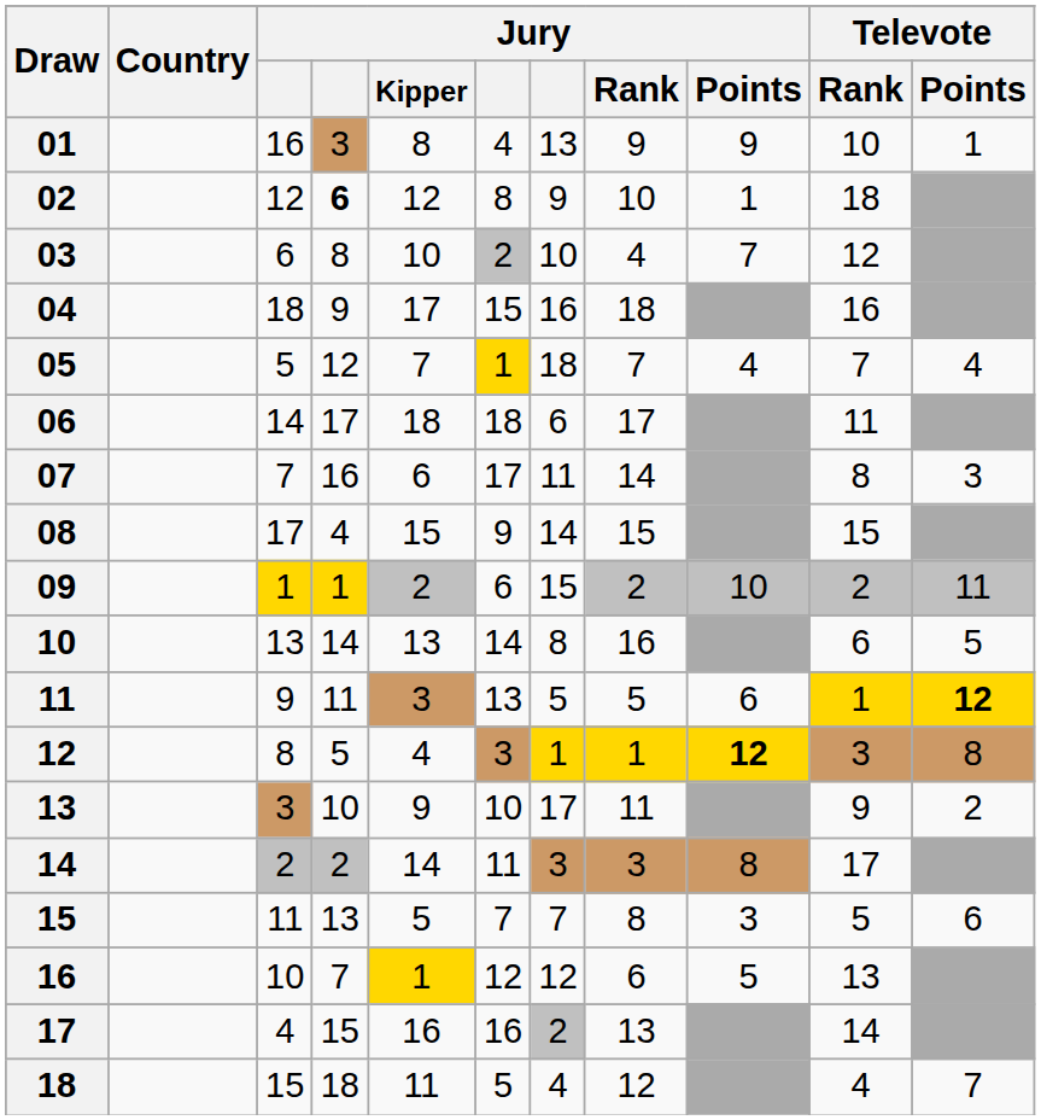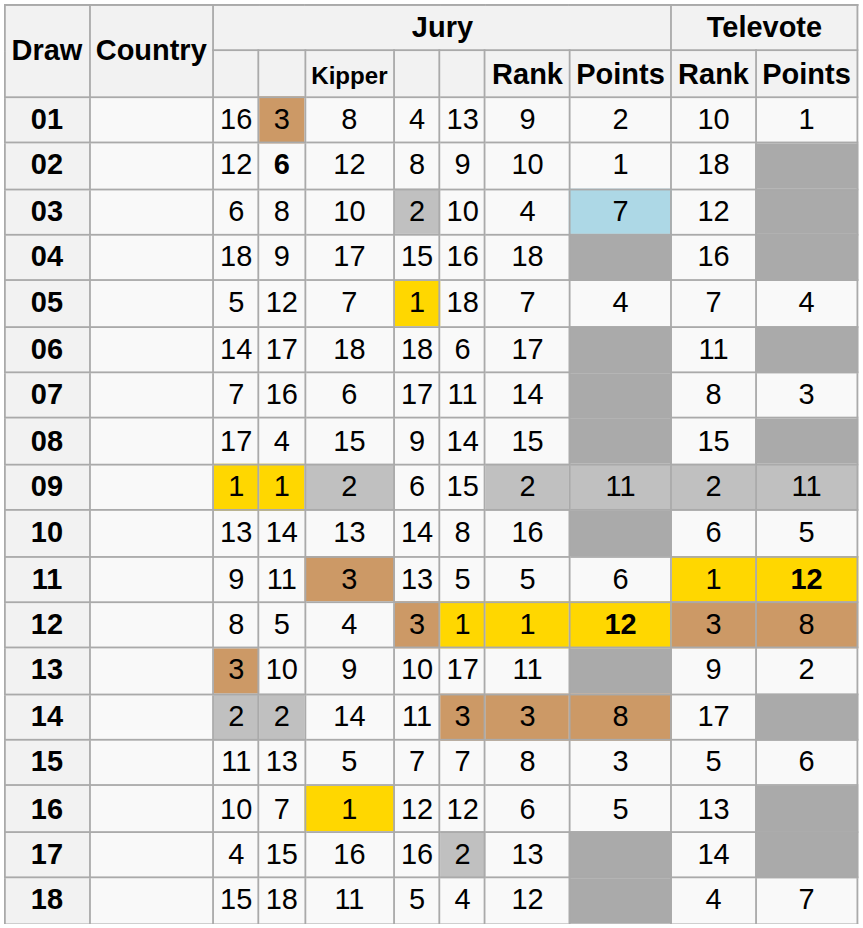 <table class="sortable wikitable collapsible plainrowheaders" style="text-align:center;">
 <tr>
 </tr>
 <tr>
 <th scope="col" rowspan="2">Draw</th>
 <th scope="col" rowspan="2">Country</th>
 <th scope="col" colspan="7">Jury</th>
 <th scope="col" colspan="2">Televote</th>
 </tr>
 <tr>
 <th scope="col"><small></small></th>
 <th scope="col"><small></small></th>
 <th scope="col"><small>Kipper</small></th>
 <th scope="col"><small></small></th>
 <th scope="col"><small></small></th>
 <th scope="col">Rank</th>
 <th scope="col">Points</th>
 <th scope="col">Rank</th>
 <th scope="col">Points</th>
 </tr>
 <tr>
 <th scope="row" style="text-align:center;">01</th>
 <td style="text-align:left;"></td>
 <td>16</td>
 <td style="background:#CC9966;">3</td>
 <td>8</td>
 <td>4</td>
 <td>13</td>
 <td>9</td>
-<td>9</td>
+<td>2</td>
 <td>10</td>
 <td>1</td>
 </tr>
 <tr>
 <th scope="row" style="text-align:center;">02</th>
 <td style="text-align:left;"></td>
 <td>12</td>
 <td><strong>6</strong></td>
 <td>12</td>
 <td>8</td>
 <td>9</td>
 <td>10</td>
 <td>1</td>
 <td>18</td>
 <td style="background:#AAAAAA;"></td>
 </tr>
 <tr>
 <th scope="row" style="text-align:center;">03</th>
 <td style="text-align:left;"></td>
 <td>6</td>
 <td>8</td>
 <td>10</td>
 <td style="background:silver;">2</td>
 <td>10</td>
 <td>4</td>
-<td>7</td>
+<td style="background: lightblue;">7</td>
 <td>12</td>
 <td style="background:#AAAAAA;"></td>
 </tr>
 <tr>
 <th scope="row" style="text-align:center;">04</th>
 <td style="text-align:left;"></td>
 <td>18</td>
 <td>9</td>
 <td>17</td>
 <td>15</td>
 <td>16</td>
 <td>18</td>
 <td style="background:#AAAAAA;"></td>
 <td>16</td>
 <td style="background:#AAAAAA;"></td>
 </tr>
 <tr>
 <th scope="row" style="text-align:center;">05</th>
 <td style="text-align:left;"></td>
 <td>5</td>
 <td>12</td>
 <td>7</td>
 <td style="background:gold;">1</td>
 <td>18</td>
 <td>7</td>
 <td>4</td>
 <td>7</td>
 <td>4</td>
 </tr>
 <tr>
 <th scope="row" style="text-align:center;">06</th>
 <td style="text-align:left;"></td>
 <td>14</td>
 <td>17</td>
 <td>18</td>
 <td>18</td>
 <td>6</td>
 <td>17</td>
 <td style="background:#AAAAAA;"></td>
 <td>11</td>
 <td style="background:#AAAAAA;"></td>
 </tr>
 <tr>
 <th scope="row" style="text-align:center;">07</th>
 <td style="text-align:left;"></td>
 <td>7</td>
 <td>16</td>
 <td>6</td>
 <td>17</td>
 <td>11</td>
 <td>14</td>
 <td style="background:#AAAAAA;"></td>
 <td>8</td>
 <td>3</td>
 </tr>
 <tr>
 <th scope="row" style="text-align:center;">08</th>
 <td style="text-align:left;"></td>
 <td>17</td>
 <td>4</td>
 <td>15</td>
 <td>9</td>
 <td>14</td>
 <td>15</td>
 <td style="background:#AAAAAA;"></td>
 <td>15</td>
 <td style="background:#AAAAAA;"></td>
 </tr>
 <tr>
 <th scope="row" style="text-align:center;">09</th>
 <td style="text-align:left;"></td>
 <td style="background:gold;">1</td>
 <td style="background:gold;">1</td>
 <td style="background:silver;">2</td>
 <td>6</td>
 <td>15</td>
 <td style="background:silver;">2</td>
-<td style="background:silver;">10</td>
+<td style="background:silver;">11</td>
 <td style="background:silver;">2</td>
 <td style="background:silver;">11</td>
 </tr>
 <tr>
 <th scope="row" style="text-align:center;">10</th>
 <td style="text-align:left;"></td>
 <td>13</td>
 <td>14</td>
 <td>13</td>
 <td>14</td>
 <td>8</td>
 <td>16</td>
 <td style="background:#AAAAAA;"></td>
 <td>6</td>
 <td>5</td>
 </tr>
 <tr>
 <th scope="row" style="text-align:center;">11</th>
 <td style="text-align:left;"></td>
 <td>9</td>
 <td>11</td>
 <td style="background:#CC9966;">3</td>
 <td>13</td>
 <td>5</td>
 <td>5</td>
 <td>6</td>
 <td style="background:gold;">1</td>
 <td style="background:gold;"><strong>12</strong></td>
 </tr>
 <tr>
 <th scope="row" style="text-align:center;">12</th>
 <td style="text-align:left;"></td>
 <td>8</td>
 <td>5</td>
 <td>4</td>
 <td style="background:#CC9966;">3</td>
 <td style="background:gold;">1</td>
 <td style="background:gold;">1</td>
 <td style="background:gold;"><strong>12</strong></td>
 <td style="background:#CC9966;">3</td>
 <td style="background:#CC9966;">8</td>
 </tr>
 <tr>
 <th scope="row" style="text-align:center;">13</th>
 <td style="text-align:left;"></td>
 <td style="background:#CC9966;">3</td>
 <td>10</td>
 <td>9</td>
 <td>10</td>
 <td>17</td>
 <td>11</td>
 <td style="background:#AAAAAA;"></td>
 <td>9</td>
 <td>2</td>
 </tr>
 <tr>
 <th scope="row" style="text-align:center;">14</th>
 <td style="text-align:left;"></td>
 <td style="background:silver;">2</td>
 <td style="background:silver;">2</td>
 <td>14</td>
 <td>11</td>
 <td style="background:#CC9966;">3</td>
 <td style="background:#CC9966;">3</td>
 <td style="background:#CC9966;">8</td>
 <td>17</td>
 <td style="background:#AAAAAA;"></td>
 </tr>
 <tr>
 <th scope="row" style="text-align:center;">15</th>
 <td style="text-align:left;"></td>
 <td>11</td>
 <td>13</td>
 <td>5</td>
 <td>7</td>
 <td>7</td>
 <td>8</td>
 <td>3</td>
 <td>5</td>
 <td>6</td>
 </tr>
 <tr>
 <th scope="row" style="text-align:center;">16</th>
 <td style="text-align:left;"></td>
 <td>10</td>
 <td>7</td>
 <td style="background:gold;">1</td>
 <td>12</td>
 <td>12</td>
 <td>6</td>
 <td>5</td>
 <td>13</td>
 <td style="background:#AAAAAA;"></td>
 </tr>
 <tr>
 <th scope="row" style="text-align:center;">17</th>
 <td style="text-align:left;"></td>
 <td>4</td>
 <td>15</td>
 <td>16</td>
 <td>16</td>
 <td style="background:silver;">2</td>
 <td>13</td>
 <td style="background:#AAAAAA;"></td>
 <td>14</td>
 <td style="background:#AAAAAA;"></td>
 </tr>
 <tr>
 <th scope="row" style="text-align:center;">18</th>
 <td style="text-align:left;"></td>
 <td>15</td>
 <td>18</td>
 <td>11</td>
 <td>5</td>
 <td>4</td>
 <td>12</td>
 <td style="background:#AAAAAA;"></td>
 <td>4</td>
 <td>7</td>
 </tr>
 </table>
